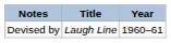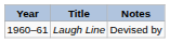 <table class="wikitable" style="font-size:95%;">
 <tr>
+<th style="background:#B0C4DE;">Year</th>
+<th style="background:#B0C4DE;">Title</th>
 <th style="background:#B0C4DE;">Notes</th>
-<th style="background:#B0C4DE;">Title</th>
-<th style="background:#B0C4DE;">Year</th>
 </tr>
 <tr>
+<td>1960–61</td>
+<td><em>Laugh Line</em></td>
 <td>Devised by</td>
-<td><em>Laugh Line</em></td>
-<td>1960–61</td>
 </tr>
 </table>
